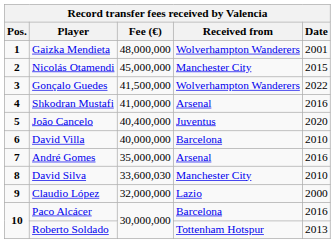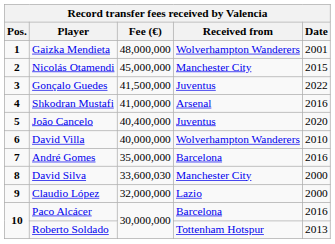 <table class="wikitable sortable">
 <tr>
 <th colspan=15>Record transfer fees received by Valencia</th>
 </tr>
 <tr>
 <th scope=col>Pos.</th>
 <th scope=col>Player</th>
 <th scope=col>Fee (€)</th>
 <th scope=col>Received from</th>
 <th scope=col>Date</th>
 </tr>
 <tr>
 <td align="center"><strong>1</strong></td>
 <td> <a href='#'>Gaizka Mendieta</a></td>
 <td align=center>48,000,000</td>
 <td> <a href='#'>Wolverhampton Wanderers</a></td>
 <td align=center>2001</td>
 </tr>
 <tr>
 <td align="center"><strong>2</strong></td>
 <td> <a href='#'>Nicolás Otamendi</a></td>
 <td align=center>45,000,000</td>
 <td> <a href='#'>Manchester City</a></td>
 <td align=center>2015</td>
 </tr>
 <tr>
 <td align="center"><strong>3</strong></td>
 <td> <a href='#'>Gonçalo Guedes</a></td>
 <td align=center>41,500,000</td>
-<td> <a href='#'>Wolverhampton Wanderers</a></td>
+<td> <a href='#'>Juventus</a></td>
 <td align=center>2022</td>
 </tr>
 <tr>
 <td align="center"><strong>4</strong></td>
 <td> <a href='#'>Shkodran Mustafi</a></td>
 <td align=center>41,000,000</td>
 <td> <a href='#'>Arsenal</a></td>
 <td align=center>2016</td>
 </tr>
 <tr>
 <td align="center"><strong>5</strong></td>
 <td> <a href='#'>João Cancelo</a></td>
 <td align=center>40,400,000</td>
 <td> <a href='#'>Juventus</a></td>
 <td align=center>2020</td>
 </tr>
 <tr>
 <td align="center"><strong>6</strong></td>
 <td> <a href='#'>David Villa</a></td>
 <td align=center>40,000,000</td>
-<td> <a href='#'>Barcelona</a></td>
+<td> <a href='#'>Wolverhampton Wanderers</a></td>
 <td align=center>2010</td>
 </tr>
 <tr>
 <td align="center"><strong>7</strong></td>
 <td> <a href='#'>André Gomes</a></td>
 <td align=center>35,000,000</td>
-<td> <a href='#'>Arsenal</a></td>
+<td> <a href='#'>Barcelona</a></td>
 <td align=center>2016</td>
 </tr>
 <tr>
 <td align="center"><strong>8</strong></td>
 <td> <a href='#'>David Silva</a></td>
 <td align=center>33,600,030</td>
 <td> <a href='#'>Manchester City</a></td>
-<td align=center>2010</td>
+<td align=center>2000</td>
 </tr>
 <tr>
 <td align="center"><strong>9</strong></td>
 <td> <a href='#'>Claudio López</a></td>
 <td align=center>32,000,000</td>
 <td> <a href='#'>Lazio</a></td>
 <td align=center>2000</td>
 </tr>
 <tr>
 <td align="center" rowspan="2"><strong>10</strong></td>
 <td> <a href='#'>Paco Alcácer</a></td>
 <td align=center rowspan=2>30,000,000</td>
 <td> <a href='#'>Barcelona</a></td>
 <td align=center>2016</td>
 </tr>
 <tr>
 <td> <a href='#'>Roberto Soldado</a></td>
 <td> <a href='#'>Tottenham Hotspur</a></td>
 <td align=center>2013</td>
 </tr>
 </table>
